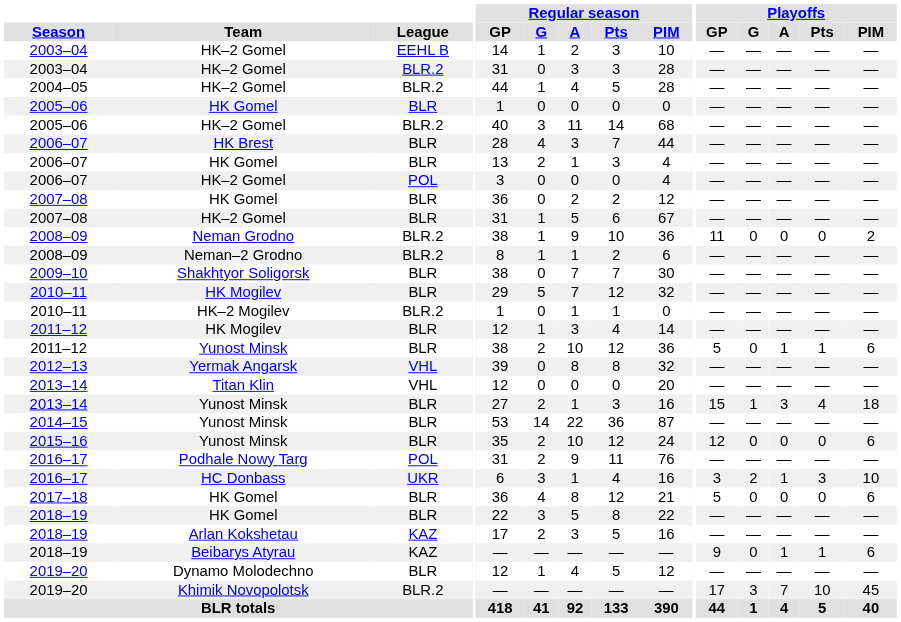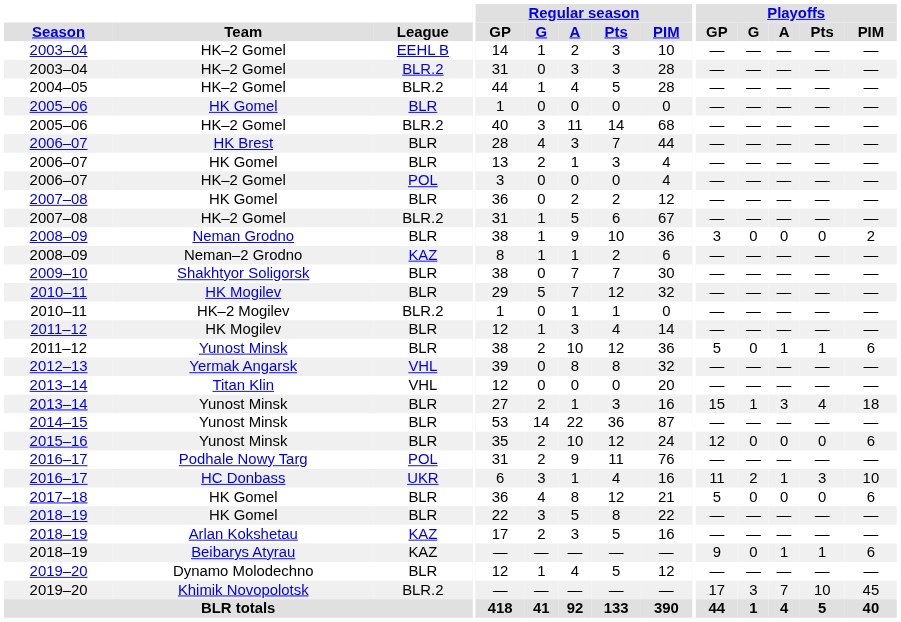 <table border="0" cellpadding="1" cellspacing="0" style="text-align:center; width:60em">
 <tr bgcolor="#e0e0e0">
 <th colspan="3" bgcolor="#ffffff"></th>
 <th rowspan="99" bgcolor="#ffffff"></th>
 <th colspan="5"><a href='#'>Regular season</a></th>
 <th rowspan="99" bgcolor="#ffffff"></th>
 <th colspan="5"><a href='#'>Playoffs</a></th>
 </tr>
 <tr bgcolor="#e0e0e0">
 <th><a href='#'>Season</a></th>
 <th>Team</th>
 <th>League</th>
 <th>GP</th>
 <th><a href='#'>G</a></th>
 <th><a href='#'>A</a></th>
 <th><a href='#'>Pts</a></th>
 <th><a href='#'>PIM</a></th>
 <th>GP</th>
 <th>G</th>
 <th>A</th>
 <th>Pts</th>
 <th>PIM</th>
 </tr>
 <tr>
 <td><a href='#'>2003–04</a></td>
 <td>HK–2 Gomel</td>
 <td><a href='#'>EEHL B</a></td>
 <td>14</td>
 <td>1</td>
 <td>2</td>
 <td>3</td>
 <td>10</td>
 <td>—</td>
 <td>—</td>
 <td>—</td>
 <td>—</td>
 <td>—</td>
 </tr>
 <tr bgcolor="#f0f0f0">
 <td>2003–04</td>
 <td>HK–2 Gomel</td>
 <td><a href='#'>BLR.2</a></td>
 <td>31</td>
 <td>0</td>
 <td>3</td>
 <td>3</td>
 <td>28</td>
 <td>—</td>
 <td>—</td>
 <td>—</td>
 <td>—</td>
 <td>—</td>
 </tr>
 <tr>
 <td>2004–05</td>
 <td>HK–2 Gomel</td>
 <td>BLR.2</td>
 <td>44</td>
 <td>1</td>
 <td>4</td>
 <td>5</td>
 <td>28</td>
 <td>—</td>
 <td>—</td>
 <td>—</td>
 <td>—</td>
 <td>—</td>
 </tr>
 <tr bgcolor="#f0f0f0">
 <td><a href='#'>2005–06</a></td>
 <td><a href='#'>HK Gomel</a></td>
 <td><a href='#'>BLR</a></td>
 <td>1</td>
 <td>0</td>
 <td>0</td>
 <td>0</td>
 <td>0</td>
 <td>—</td>
 <td>—</td>
 <td>—</td>
 <td>—</td>
 <td>—</td>
 </tr>
 <tr>
 <td>2005–06</td>
 <td>HK–2 Gomel</td>
 <td>BLR.2</td>
 <td>40</td>
 <td>3</td>
 <td>11</td>
 <td>14</td>
 <td>68</td>
 <td>—</td>
 <td>—</td>
 <td>—</td>
 <td>—</td>
 <td>—</td>
 </tr>
 <tr bgcolor="#f0f0f0">
 <td><a href='#'>2006–07</a></td>
 <td><a href='#'>HK Brest</a></td>
 <td>BLR</td>
 <td>28</td>
 <td>4</td>
 <td>3</td>
 <td>7</td>
 <td>44</td>
 <td>—</td>
 <td>—</td>
 <td>—</td>
 <td>—</td>
 <td>—</td>
 </tr>
 <tr>
 <td>2006–07</td>
 <td>HK Gomel</td>
 <td>BLR</td>
 <td>13</td>
 <td>2</td>
 <td>1</td>
 <td>3</td>
 <td>4</td>
 <td>—</td>
 <td>—</td>
 <td>—</td>
 <td>—</td>
 <td>—</td>
 </tr>
 <tr bgcolor="#f0f0f0">
 <td>2006–07</td>
 <td>HK–2 Gomel</td>
 <td><a href='#'>POL</a></td>
 <td>3</td>
 <td>0</td>
 <td>0</td>
 <td>0</td>
 <td>4</td>
 <td>—</td>
 <td>—</td>
 <td>—</td>
 <td>—</td>
 <td>—</td>
 </tr>
 <tr>
 <td><a href='#'>2007–08</a></td>
 <td>HK Gomel</td>
 <td>BLR</td>
 <td>36</td>
 <td>0</td>
 <td>2</td>
 <td>2</td>
 <td>12</td>
 <td>—</td>
 <td>—</td>
 <td>—</td>
 <td>—</td>
 <td>—</td>
 </tr>
 <tr bgcolor="#f0f0f0">
 <td>2007–08</td>
 <td>HK–2 Gomel</td>
-<td>BLR</td>
+<td>BLR.2</td>
 <td>31</td>
 <td>1</td>
 <td>5</td>
 <td>6</td>
 <td>67</td>
 <td>—</td>
 <td>—</td>
 <td>—</td>
 <td>—</td>
 <td>—</td>
 </tr>
 <tr>
 <td><a href='#'>2008–09</a></td>
 <td><a href='#'>Neman Grodno</a></td>
-<td>BLR.2</td>
+<td>BLR</td>
 <td>38</td>
 <td>1</td>
 <td>9</td>
 <td>10</td>
 <td>36</td>
-<td>11</td>
+<td>3</td>
 <td>0</td>
 <td>0</td>
 <td>0</td>
 <td>2</td>
 </tr>
 <tr bgcolor="#f0f0f0">
 <td>2008–09</td>
 <td>Neman–2 Grodno</td>
-<td>BLR.2</td>
+<td><a href='#'>KAZ</a></td>
 <td>8</td>
 <td>1</td>
 <td>1</td>
 <td>2</td>
 <td>6</td>
 <td>—</td>
 <td>—</td>
 <td>—</td>
 <td>—</td>
 <td>—</td>
 </tr>
 <tr>
 <td><a href='#'>2009–10</a></td>
 <td><a href='#'>Shakhtyor Soligorsk</a></td>
 <td>BLR</td>
 <td>38</td>
 <td>0</td>
 <td>7</td>
 <td>7</td>
 <td>30</td>
 <td>—</td>
 <td>—</td>
 <td>—</td>
 <td>—</td>
 <td>—</td>
 </tr>
 <tr bgcolor="#f0f0f0">
 <td><a href='#'>2010–11</a></td>
 <td><a href='#'>HK Mogilev</a></td>
 <td>BLR</td>
 <td>29</td>
 <td>5</td>
 <td>7</td>
 <td>12</td>
 <td>32</td>
 <td>—</td>
 <td>—</td>
 <td>—</td>
 <td>—</td>
 <td>—</td>
 </tr>
 <tr>
 <td>2010–11</td>
 <td>HK–2 Mogilev</td>
 <td>BLR.2</td>
 <td>1</td>
 <td>0</td>
 <td>1</td>
 <td>1</td>
 <td>0</td>
 <td>—</td>
 <td>—</td>
 <td>—</td>
 <td>—</td>
 <td>—</td>
 </tr>
 <tr bgcolor="#f0f0f0">
 <td><a href='#'>2011–12</a></td>
 <td>HK Mogilev</td>
 <td>BLR</td>
 <td>12</td>
 <td>1</td>
 <td>3</td>
 <td>4</td>
 <td>14</td>
 <td>—</td>
 <td>—</td>
 <td>—</td>
 <td>—</td>
 <td>—</td>
 </tr>
 <tr>
 <td>2011–12</td>
 <td><a href='#'>Yunost Minsk</a></td>
 <td>BLR</td>
 <td>38</td>
 <td>2</td>
 <td>10</td>
 <td>12</td>
 <td>36</td>
 <td>5</td>
 <td>0</td>
 <td>1</td>
 <td>1</td>
 <td>6</td>
 </tr>
 <tr bgcolor="#f0f0f0">
 <td><a href='#'>2012–13</a></td>
 <td><a href='#'>Yermak Angarsk</a></td>
 <td><a href='#'>VHL</a></td>
 <td>39</td>
 <td>0</td>
 <td>8</td>
 <td>8</td>
 <td>32</td>
 <td>—</td>
 <td>—</td>
 <td>—</td>
 <td>—</td>
 <td>—</td>
 </tr>
 <tr>
 <td><a href='#'>2013–14</a></td>
 <td><a href='#'>Titan Klin</a></td>
 <td>VHL</td>
 <td>12</td>
 <td>0</td>
 <td>0</td>
 <td>0</td>
 <td>20</td>
 <td>—</td>
 <td>—</td>
 <td>—</td>
 <td>—</td>
 <td>—</td>
 </tr>
 <tr bgcolor="#f0f0f0">
 <td><a href='#'>2013–14</a></td>
 <td>Yunost Minsk</td>
 <td>BLR</td>
 <td>27</td>
 <td>2</td>
 <td>1</td>
 <td>3</td>
 <td>16</td>
 <td>15</td>
 <td>1</td>
 <td>3</td>
 <td>4</td>
 <td>18</td>
 </tr>
 <tr>
 <td><a href='#'>2014–15</a></td>
 <td>Yunost Minsk</td>
 <td>BLR</td>
 <td>53</td>
 <td>14</td>
 <td>22</td>
 <td>36</td>
 <td>87</td>
 <td>—</td>
 <td>—</td>
 <td>—</td>
 <td>—</td>
 <td>—</td>
 </tr>
 <tr bgcolor="#f0f0f0">
 <td><a href='#'>2015–16</a></td>
 <td>Yunost Minsk</td>
 <td>BLR</td>
 <td>35</td>
 <td>2</td>
 <td>10</td>
 <td>12</td>
 <td>24</td>
 <td>12</td>
 <td>0</td>
 <td>0</td>
 <td>0</td>
 <td>6</td>
 </tr>
 <tr>
 <td><a href='#'>2016–17</a></td>
 <td><a href='#'>Podhale Nowy Targ</a></td>
 <td><a href='#'>POL</a></td>
 <td>31</td>
 <td>2</td>
 <td>9</td>
 <td>11</td>
 <td>76</td>
 <td>—</td>
 <td>—</td>
 <td>—</td>
 <td>—</td>
 <td>—</td>
 </tr>
 <tr bgcolor="#f0f0f0">
 <td><a href='#'>2016–17</a></td>
 <td><a href='#'>HC Donbass</a></td>
 <td><a href='#'>UKR</a></td>
 <td>6</td>
 <td>3</td>
 <td>1</td>
 <td>4</td>
 <td>16</td>
-<td>3</td>
+<td>11</td>
 <td>2</td>
 <td>1</td>
 <td>3</td>
 <td>10</td>
 </tr>
 <tr>
 <td><a href='#'>2017–18</a></td>
 <td>HK Gomel</td>
 <td>BLR</td>
 <td>36</td>
 <td>4</td>
 <td>8</td>
 <td>12</td>
 <td>21</td>
 <td>5</td>
 <td>0</td>
 <td>0</td>
 <td>0</td>
 <td>6</td>
 </tr>
 <tr bgcolor="#f0f0f0">
 <td><a href='#'>2018–19</a></td>
 <td>HK Gomel</td>
 <td>BLR</td>
 <td>22</td>
 <td>3</td>
 <td>5</td>
 <td>8</td>
 <td>22</td>
 <td>—</td>
 <td>—</td>
 <td>—</td>
 <td>—</td>
 <td>—</td>
 </tr>
 <tr>
 <td><a href='#'>2018–19</a></td>
 <td><a href='#'>Arlan Kokshetau</a></td>
 <td><a href='#'>KAZ</a></td>
 <td>17</td>
 <td>2</td>
 <td>3</td>
 <td>5</td>
 <td>16</td>
 <td>—</td>
 <td>—</td>
 <td>—</td>
 <td>—</td>
 <td>—</td>
 </tr>
 <tr bgcolor="#f0f0f0">
 <td>2018–19</td>
 <td><a href='#'>Beibarys Atyrau</a></td>
 <td>KAZ</td>
 <td>—</td>
 <td>—</td>
 <td>—</td>
 <td>—</td>
 <td>—</td>
 <td>9</td>
 <td>0</td>
 <td>1</td>
 <td>1</td>
 <td>6</td>
 </tr>
 <tr>
 <td><a href='#'>2019–20</a></td>
 <td>Dynamo Molodechno</td>
 <td>BLR</td>
 <td>12</td>
 <td>1</td>
 <td>4</td>
 <td>5</td>
 <td>12</td>
 <td>—</td>
 <td>—</td>
 <td>—</td>
 <td>—</td>
 <td>—</td>
 </tr>
 <tr bgcolor="#f0f0f0">
 <td>2019–20</td>
 <td><a href='#'>Khimik Novopolotsk</a></td>
 <td>BLR.2</td>
 <td>—</td>
 <td>—</td>
 <td>—</td>
 <td>—</td>
 <td>—</td>
 <td>17</td>
 <td>3</td>
 <td>7</td>
 <td>10</td>
 <td>45</td>
 </tr>
 <tr bgcolor="#e0e0e0">
 <th colspan="3">BLR totals</th>
 <th>418</th>
 <th>41</th>
 <th>92</th>
 <th>133</th>
 <th>390</th>
 <th>44</th>
 <th>1</th>
 <th>4</th>
 <th>5</th>
 <th>40</th>
 </tr>
 </table>
